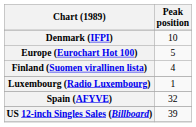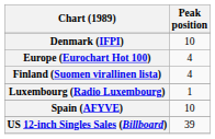 <table class="wikitable sortable plainrowheaders" style="text-align:center">
 <tr>
 <th scope="col">Chart (1989)</th>
 <th scope="col">Peak<br>position</th>
 </tr>
 <tr>
 </tr>
 <tr>
 </tr>
 <tr>
 <th scope="row">Denmark (<a href='#'>IFPI</a>)</th>
 <td>10</td>
 </tr>
 <tr>
 <th scope="row">Europe (<a href='#'>Eurochart Hot 100</a>)</th>
-<td>5</td>
+<td>4</td>
 </tr>
 <tr>
 <th scope="row">Finland (<a href='#'>Suomen virallinen lista</a>)</th>
 <td>4</td>
 </tr>
 <tr>
 </tr>
 <tr>
 </tr>
 <tr>
 <th scope="row">Luxembourg (<a href='#'>Radio Luxembourg</a>)</th>
 <td align="center">1</td>
 </tr>
 <tr>
 </tr>
 <tr>
 </tr>
 <tr>
 </tr>
 <tr>
 </tr>
 <tr>
 <th scope="row">Spain (<a href='#'>AFYVE</a>)</th>
-<td>32</td>
+<td>10</td>
 </tr>
 <tr>
 </tr>
 <tr>
 </tr>
 <tr>
 </tr>
 <tr>
 <th scope="row">US <a href='#'>12-inch Singles Sales</a> (<em><a href='#'>Billboard</a></em>)</th>
 <td>39</td>
 </tr>
 <tr>
 </tr>
 </table>
